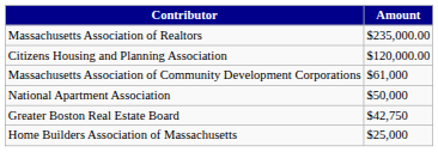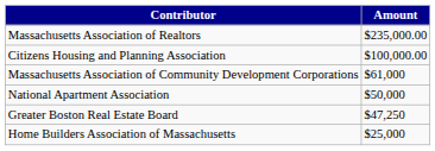 <table class="wikitable">
 <tr>
 <th valign="bottom" style="background-color:#00008B; color: white;">Contributor</th>
 <th valign="bottom" style="background-color:#00008B; color: white;">Amount</th>
 </tr>
 <tr>
 <td>Massachusetts Association of Realtors</td>
 <td>$235,000.00</td>
 </tr>
 <tr>
 <td>Citizens Housing and Planning Association</td>
-<td>$120,000.00</td>
+<td>$100,000.00</td>
 </tr>
 <tr>
 <td>Massachusetts Association of Community Development Corporations</td>
 <td>$61,000</td>
 </tr>
 <tr>
 <td>National Apartment Association</td>
 <td>$50,000</td>
 </tr>
 <tr>
 <td>Greater Boston Real Estate Board</td>
-<td>$42,750</td>
+<td>$47,250</td>
 </tr>
 <tr>
 <td>Home Builders Association of Massachusetts</td>
 <td>$25,000</td>
 </tr>
 </table>
